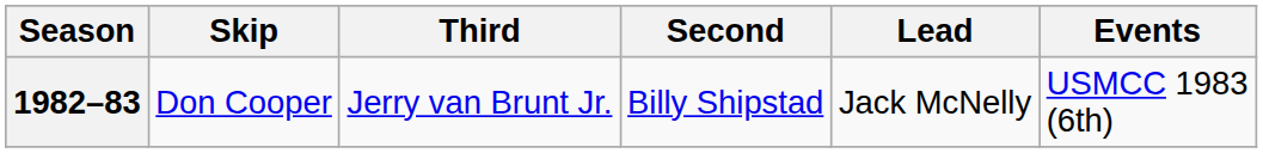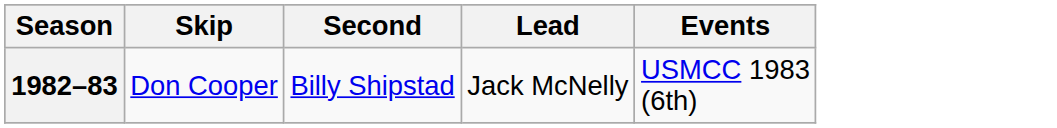 <table class="wikitable">
 <tr>
 <th scope="col">Season</th>
 <th scope="col">Skip</th>
-<th scope="col">Third</th>
 <th scope="col">Second</th>
 <th scope="col">Lead</th>
 <th scope="col">Events</th>
 </tr>
 <tr>
 <th scope="row">1982–83</th>
 <td><a href='#'>Don Cooper</a></td>
-<td><a href='#'>Jerry van Brunt Jr.</a></td>
 <td><a href='#'>Billy Shipstad</a></td>
 <td>Jack McNelly</td>
 <td><a href='#'>USMCC</a> 1983 <br> (6th)</td>
 </tr>
 </table>
